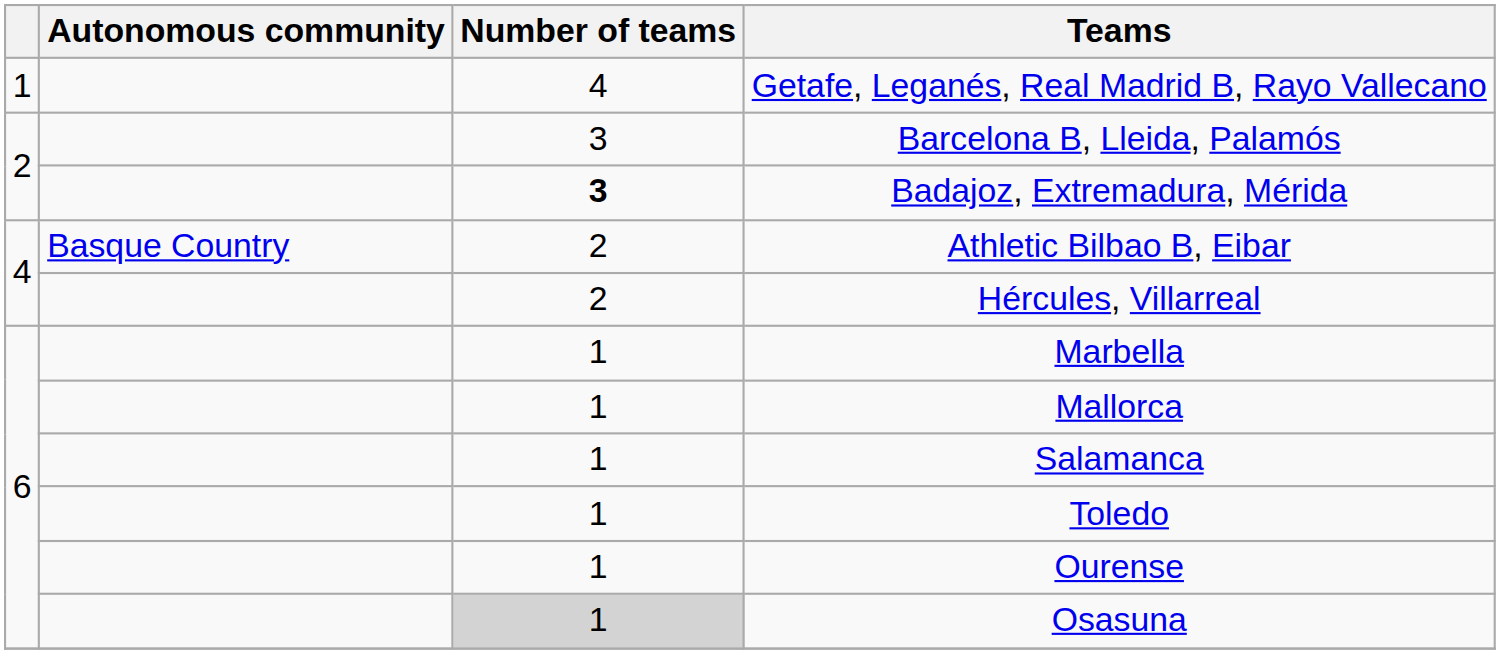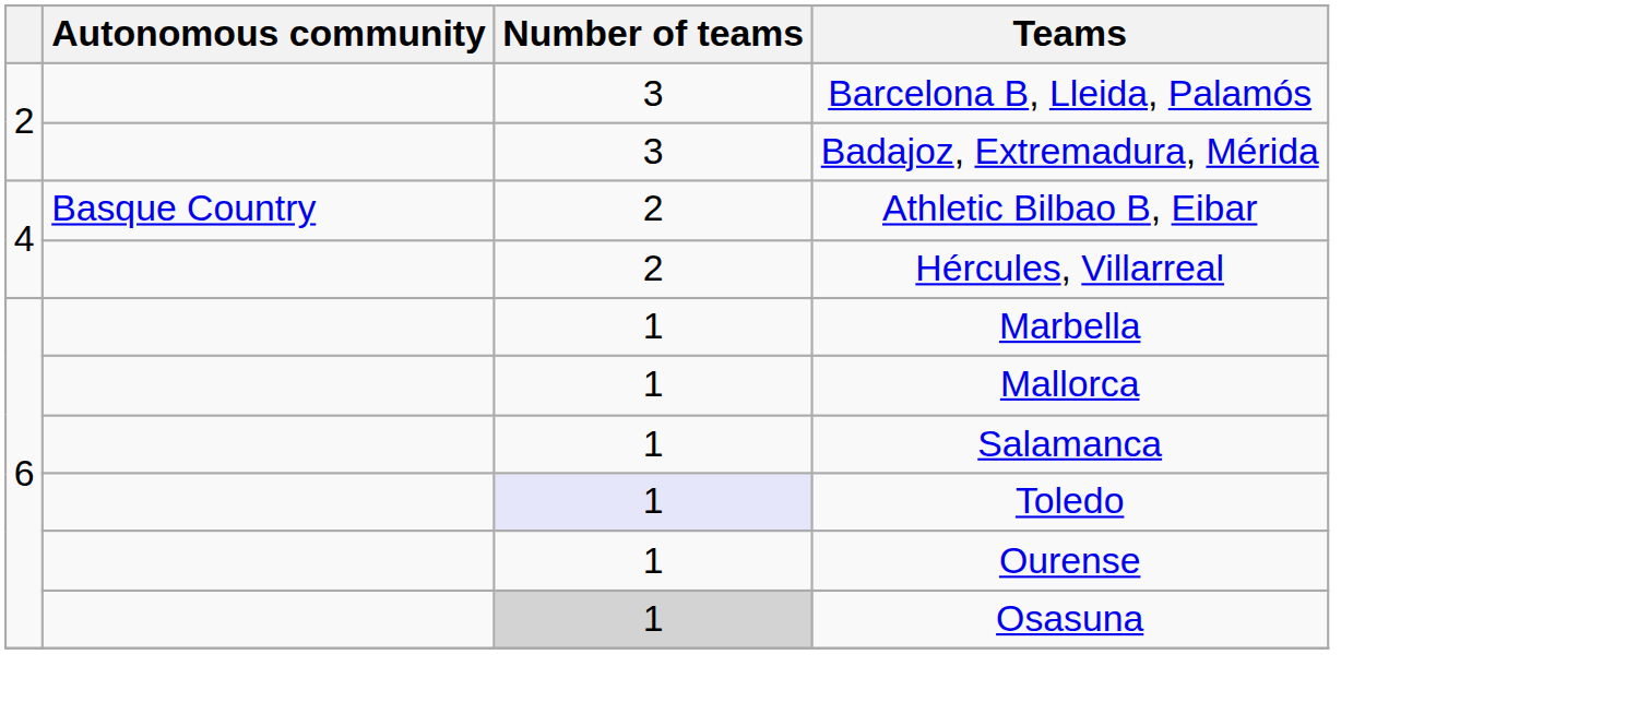 <table class="wikitable">
 <tr>
 <th></th>
 <th>Autonomous community</th>
 <th>Number of teams</th>
 <th>Teams</th>
-</tr>
-<tr>
-<td>1</td>
-<td></td>
-<td align=center>4</td>
-<td align=center><a href='#'>Getafe</a>, <a href='#'>Leganés</a>, <a href='#'>Real Madrid B</a>, <a href='#'>Rayo Vallecano</a></td>
 </tr>
 <tr>
 <td rowspan=2>2</td>
 <td></td>
 <td align=center>3</td>
 <td align=center><a href='#'>Barcelona B</a>, <a href='#'>Lleida</a>, <a href='#'>Palamós</a></td>
 </tr>
 <tr>
 <td></td>
-<td align=center><strong>3</strong></td>
+<td align=center>3</td>
 <td align=center><a href='#'>Badajoz</a>, <a href='#'>Extremadura</a>, <a href='#'>Mérida</a></td>
 </tr>
 <tr>
 <td rowspan=2>4</td>
 <td> <a href='#'>Basque Country</a></td>
 <td align=center>2</td>
 <td align=center><a href='#'>Athletic Bilbao B</a>, <a href='#'>Eibar</a></td>
 </tr>
 <tr>
 <td></td>
 <td align=center>2</td>
 <td align=center><a href='#'>Hércules</a>, <a href='#'>Villarreal</a></td>
 </tr>
 <tr>
 <td rowspan=6>6</td>
 <td></td>
 <td align=center>1</td>
 <td align=center><a href='#'>Marbella</a></td>
 </tr>
 <tr>
 <td></td>
 <td align=center>1</td>
 <td align=center><a href='#'>Mallorca</a></td>
 </tr>
 <tr>
 <td></td>
 <td align=center>1</td>
 <td align=center><a href='#'>Salamanca</a></td>
 </tr>
 <tr>
 <td></td>
-<td align=center>1</td>
+<td align=center style="background: lavender;">1</td>
 <td align=center><a href='#'>Toledo</a></td>
 </tr>
 <tr>
 <td></td>
 <td align=center>1</td>
 <td align=center><a href='#'>Ourense</a></td>
 </tr>
 <tr>
 <td></td>
 <td align=center style="background: lightgrey;">1</td>
 <td align=center><a href='#'>Osasuna</a></td>
 </tr>
 <tr>
 </tr>
 </table>
